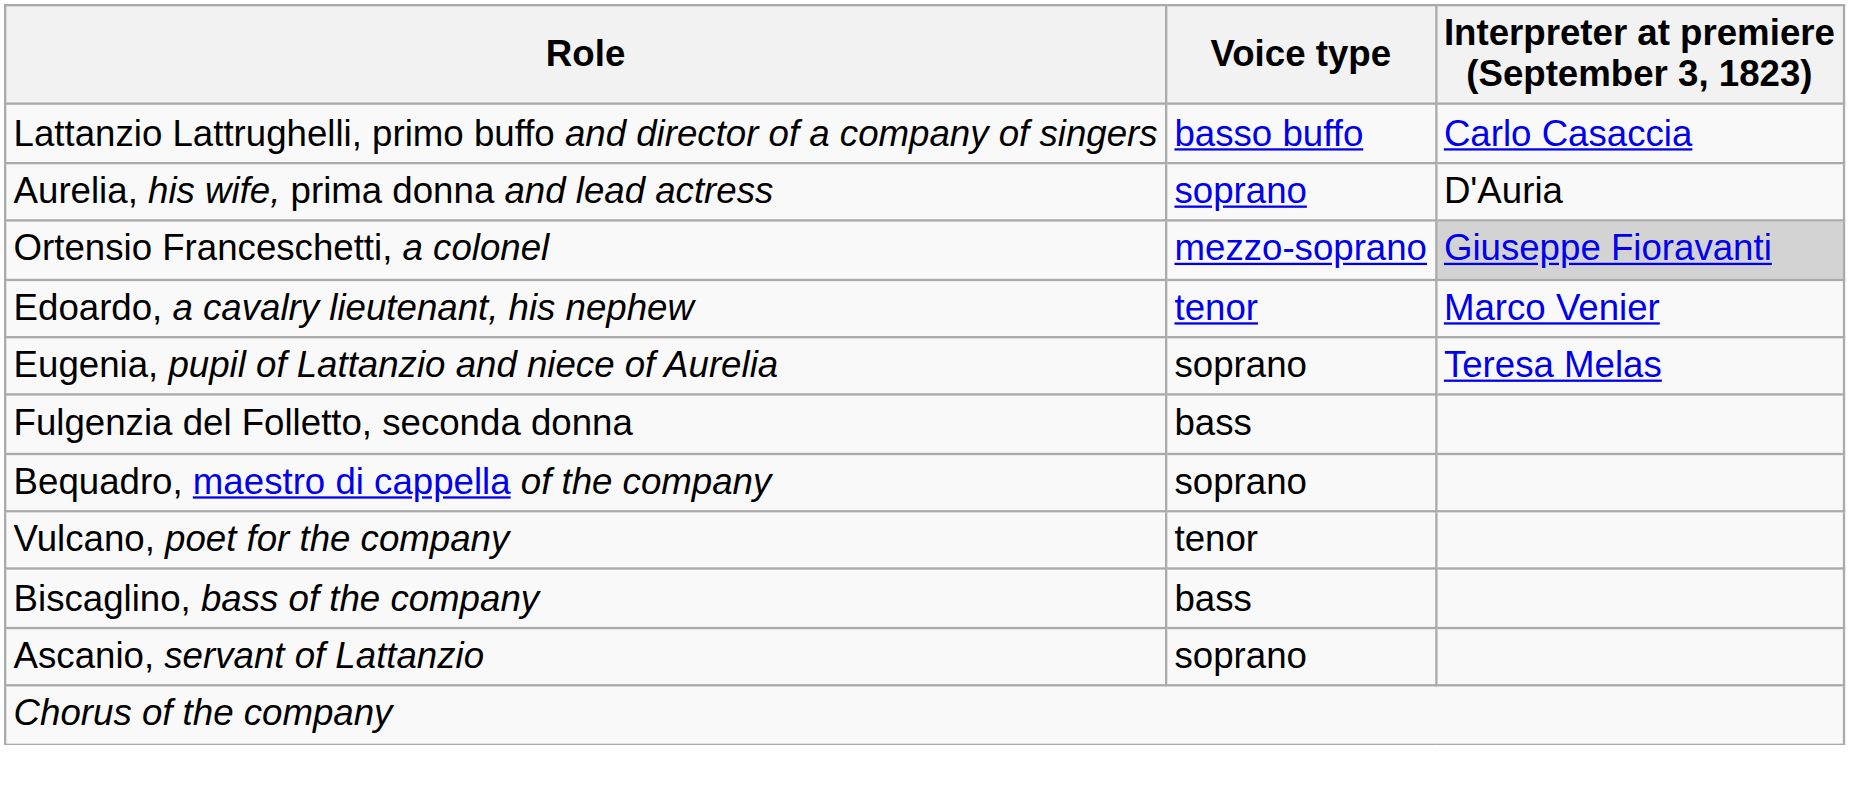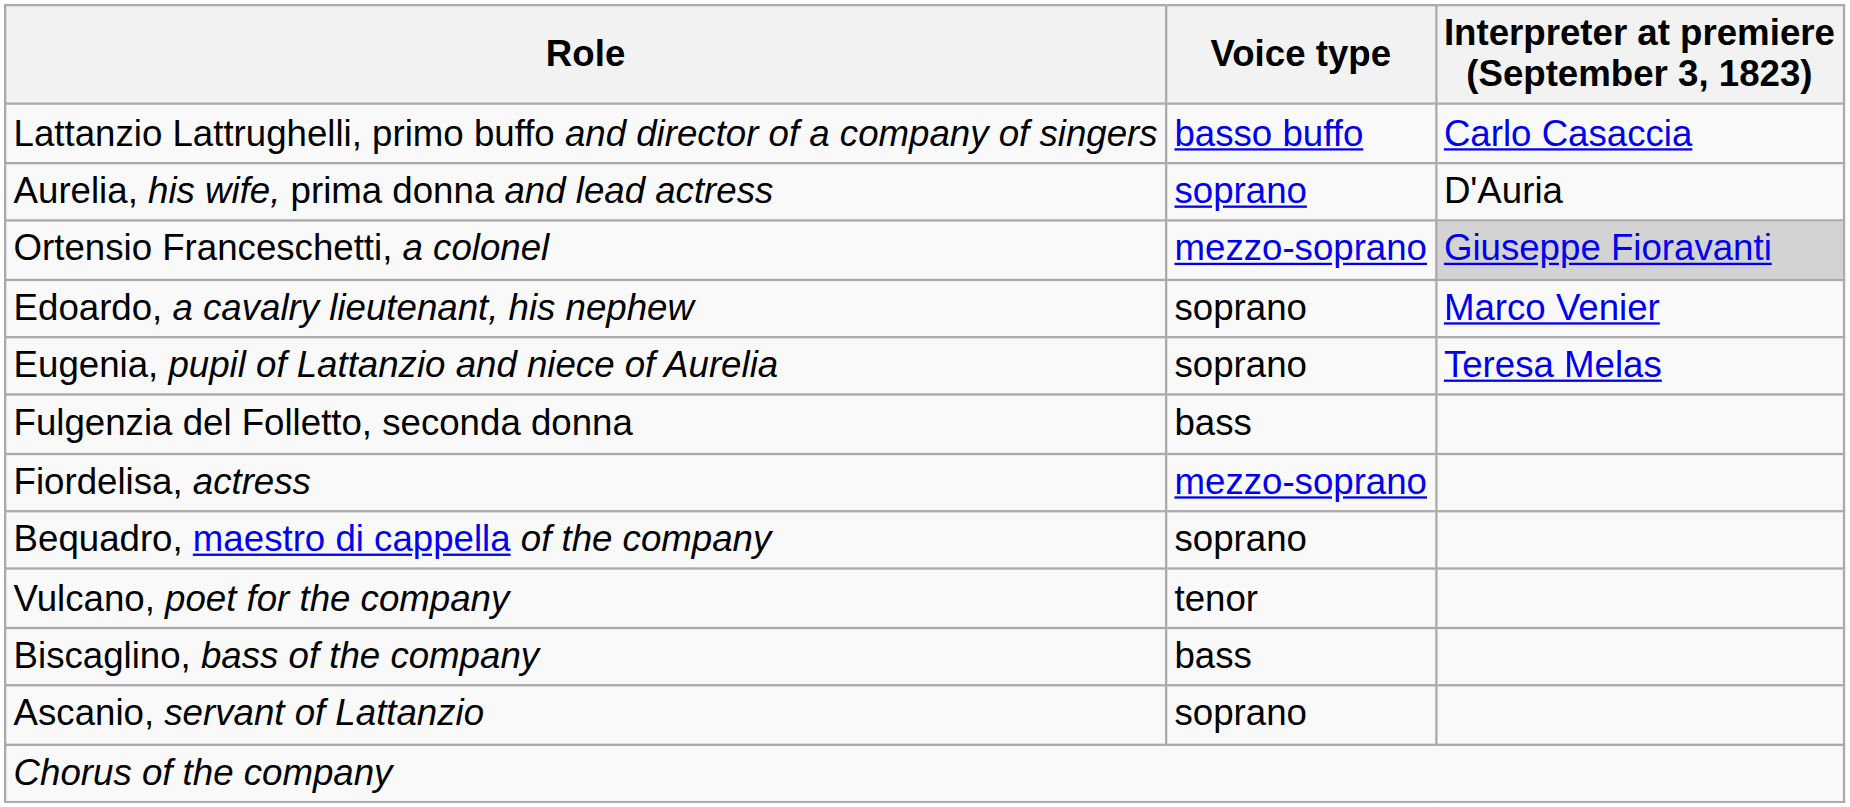 <table class="wikitable">
 <tr>
 <th>Role</th>
 <th>Voice type</th>
 <th>Interpreter at premiere<br>(September 3, 1823)</th>
 </tr>
 <tr>
 <td>Lattanzio Lattrughelli, primo buffo <em>and director of a company of singers</em></td>
 <td><a href='#'>basso buffo</a></td>
 <td><a href='#'>Carlo Casaccia</a></td>
 </tr>
 <tr>
 <td>Aurelia, <em>his wife, </em>prima donna<em> and lead actress</em></td>
 <td><a href='#'>soprano</a></td>
 <td>D'Auria</td>
 </tr>
 <tr>
 <td>Ortensio Franceschetti, <em>a colonel</em></td>
 <td><a href='#'>mezzo-soprano</a></td>
 <td style="background: lightgrey;"><a href='#'>Giuseppe Fioravanti</a></td>
 </tr>
 <tr>
 <td>Edoardo, <em>a cavalry lieutenant, his nephew</em></td>
-<td><a href='#'>tenor</a></td>
+<td>soprano</td>
 <td><a href='#'>Marco Venier</a></td>
 </tr>
 <tr>
 <td>Eugenia, <em>pupil of Lattanzio and niece of Aurelia</em></td>
 <td>soprano</td>
 <td><a href='#'>Teresa Melas</a></td>
 </tr>
 <tr>
 <td>Fulgenzia del Folletto, seconda donna</td>
 <td>bass</td>
+<td></td>
+</tr>
+<tr>
+<td>Fiordelisa, <em>actress</em></td>
+<td><a href='#'>mezzo-soprano</a></td>
 <td></td>
 </tr>
 <tr>
 <td>Bequadro, <a href='#'>maestro di cappella</a><em> of the company</em></td>
 <td>soprano</td>
 <td></td>
 </tr>
 <tr>
 <td>Vulcano, <em>poet for the company</em></td>
 <td>tenor</td>
 <td></td>
 </tr>
 <tr>
 <td>Biscaglino, <em>bass of the company</em></td>
 <td>bass</td>
 <td></td>
 </tr>
 <tr>
 <td>Ascanio, <em>servant of Lattanzio</em></td>
 <td>soprano</td>
 <td></td>
 </tr>
 <tr>
 <td colspan="3"><em>Chorus of the company</em></td>
 </tr>
 </table>
